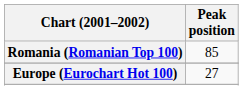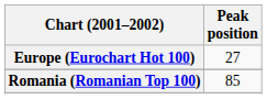 <table class="wikitable sortable plainrowheaders" style="text-align:center">
 <tr>
 <th scope="col">Chart (2001–2002)</th>
 <th scope="col">Peak<br>position</th>
+</tr>
+<tr>
+<th scope="row">Europe (<a href='#'>Eurochart Hot 100</a>)</th>
+<td>27</td>
+</tr>
+<tr>
 </tr>
 <tr>
 <th scope="row">Romania (<a href='#'>Romanian Top 100</a>)</th>
 <td>85</td>
 </tr>
 <tr>
 </tr>
 <tr>
-<th scope="row">Europe (<a href='#'>Eurochart Hot 100</a>)</th>
-<td>27</td>
-</tr>
-<tr>
-</tr>
-<tr>
 </tr>
 <tr>
 </tr>
 </table>
